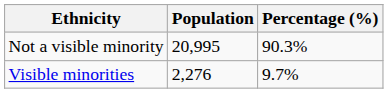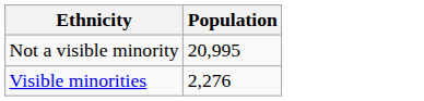 <table class="wikitable">
 <tr>
 <th>Ethnicity</th>
 <th>Population</th>
-<th>Percentage (%)</th>
 </tr>
 <tr>
 <td>Not a visible minority</td>
 <td>20,995</td>
-<td>90.3%</td>
 </tr>
 <tr>
 <td><a href='#'>Visible minorities</a></td>
 <td>2,276</td>
-<td>9.7%</td>
 </tr>
 </table>
